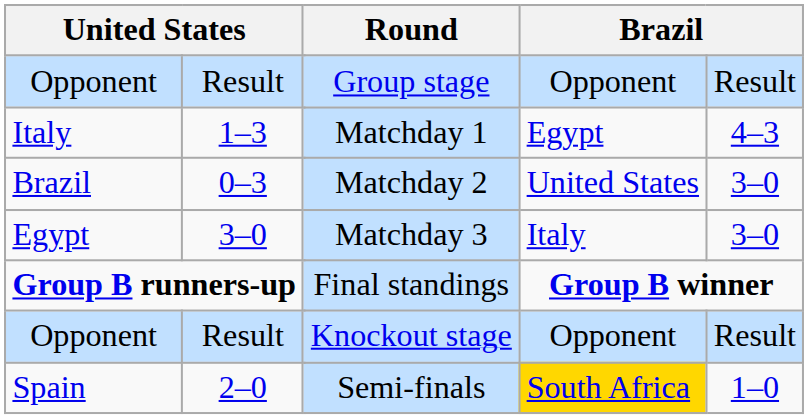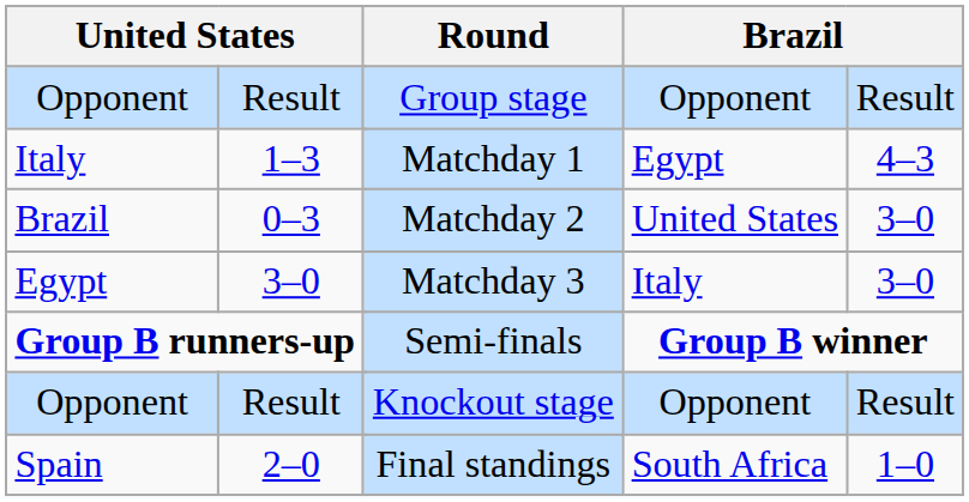 <table class="wikitable" style="text-align:center">
 <tr>
 <th colspan=4>United States</th>
 <th>Round</th>
 <th colspan=4>Brazil</th>
 </tr>
 <tr style="background:#c1e0ff">
 <td>Opponent</td>
 <td colspan=3>Result</td>
 <td><a href='#'>Group stage</a></td>
 <td>Opponent</td>
 <td colspan=3>Result</td>
 </tr>
 <tr>
 <td align=left> <a href='#'>Italy</a></td>
 <td colspan=3><a href='#'>1–3</a></td>
 <td style="background:#c1e0ff">Matchday 1</td>
 <td align=left> <a href='#'>Egypt</a></td>
 <td colspan=3><a href='#'>4–3</a></td>
 </tr>
 <tr>
 <td align=left> <a href='#'>Brazil</a></td>
 <td colspan=3><a href='#'>0–3</a></td>
 <td style="background:#c1e0ff">Matchday 2</td>
 <td align=left> <a href='#'>United States</a></td>
 <td colspan=3><a href='#'>3–0</a></td>
 </tr>
 <tr>
 <td align=left> <a href='#'>Egypt</a></td>
 <td colspan=3><a href='#'>3–0</a></td>
 <td style="background:#c1e0ff">Matchday 3</td>
 <td align=left> <a href='#'>Italy</a></td>
 <td colspan=3><a href='#'>3–0</a></td>
 </tr>
 <tr>
 <td colspan=4 valign=top><strong><a href='#'>Group B</a> runners-up</strong><br></td>
-<td style="background:#c1e0ff">Final standings</td>
+<td style="background:#c1e0ff">Semi-finals</td>
 <td colspan=4 valign=top><strong><a href='#'>Group B</a> winner</strong><br></td>
 </tr>
 <tr style="background:#c1e0ff">
 <td>Opponent</td>
 <td colspan=3>Result</td>
 <td><a href='#'>Knockout stage</a></td>
 <td>Opponent</td>
 <td colspan=3>Result</td>
 </tr>
 <tr>
 <td align=left> <a href='#'>Spain</a></td>
 <td colspan=3><a href='#'>2–0</a></td>
-<td style="background:#c1e0ff">Semi-finals</td>
-<td align=left style="background: gold;"> <a href='#'>South Africa</a></td>
+<td style="background:#c1e0ff">Final standings</td>
+<td align=left> <a href='#'>South Africa</a></td>
 <td colspan=3><a href='#'>1–0</a></td>
 </tr>
 </table>
